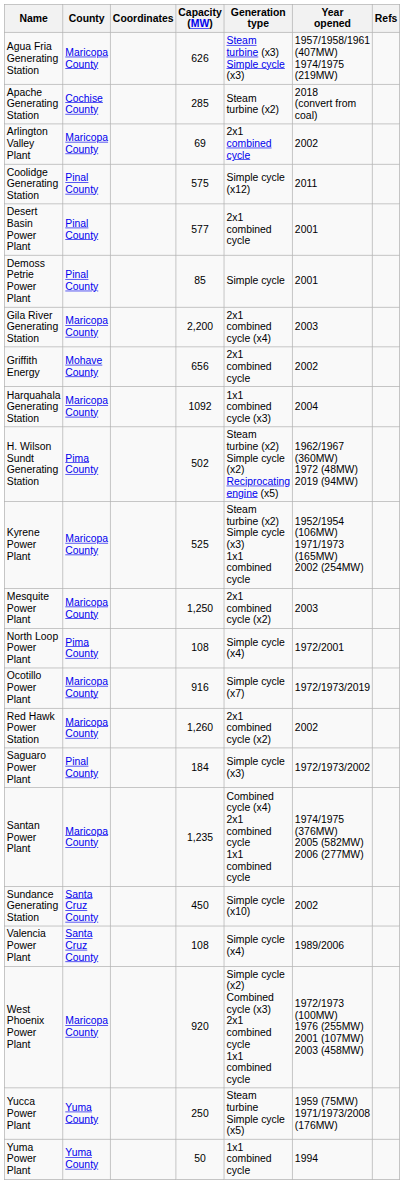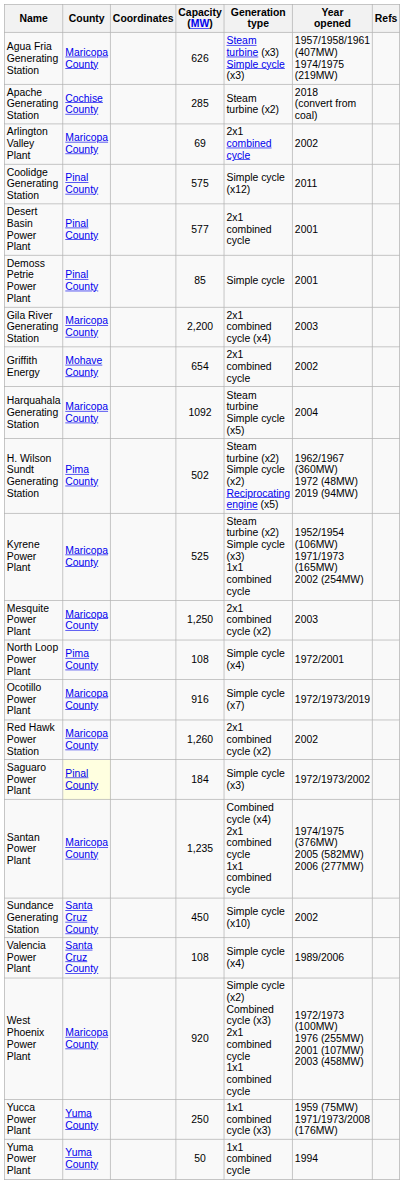 <table class="wikitable sortable">
 <tr>
 <th>Name</th>
 <th>County</th>
 <th>Coordinates</th>
 <th>Capacity<br>(<a href='#'>MW</a>)</th>
 <th>Generation<br>type</th>
 <th>Year<br>opened</th>
 <th>Refs</th>
 </tr>
 <tr>
 <td>Agua Fria Generating Station</td>
 <td><a href='#'>Maricopa County</a></td>
 <td></td>
 <td align=center>626</td>
 <td><a href='#'>Steam turbine</a> (x3)<br><a href='#'>Simple cycle</a> (x3)</td>
 <td>1957/1958/1961 (407MW)<br>1974/1975 (219MW)</td>
 <td></td>
 </tr>
 <tr>
 <td>Apache Generating Station</td>
 <td><a href='#'>Cochise County</a></td>
 <td></td>
 <td align=center>285</td>
 <td>Steam turbine (x2)</td>
 <td>2018<br>(convert from coal)</td>
 <td></td>
 </tr>
 <tr>
 <td>Arlington Valley Plant</td>
 <td><a href='#'>Maricopa County</a></td>
 <td></td>
 <td align=center>69</td>
 <td>2x1 <a href='#'>combined cycle</a></td>
 <td>2002</td>
 <td></td>
 </tr>
 <tr>
 <td>Coolidge Generating Station</td>
 <td><a href='#'>Pinal County</a></td>
 <td></td>
 <td align=center>575</td>
 <td>Simple cycle (x12)</td>
 <td>2011</td>
 <td></td>
 </tr>
 <tr>
 <td>Desert Basin Power Plant</td>
 <td><a href='#'>Pinal County</a></td>
 <td></td>
 <td align=center>577</td>
 <td>2x1 combined cycle</td>
 <td>2001</td>
 <td></td>
 </tr>
 <tr>
 <td>Demoss Petrie Power Plant</td>
 <td><a href='#'>Pinal County</a></td>
 <td></td>
 <td align=center>85</td>
 <td>Simple cycle</td>
 <td>2001</td>
 <td></td>
 </tr>
 <tr>
 <td>Gila River Generating Station</td>
 <td><a href='#'>Maricopa County</a></td>
 <td></td>
 <td align=center>2,200</td>
 <td>2x1 combined cycle (x4)</td>
 <td>2003</td>
 <td></td>
 </tr>
 <tr>
 <td>Griffith Energy</td>
 <td><a href='#'>Mohave County</a></td>
 <td></td>
-<td align=center>656</td>
+<td align=center>654</td>
 <td>2x1 combined cycle</td>
 <td>2002</td>
 <td></td>
 </tr>
 <tr>
 <td>Harquahala Generating Station</td>
 <td><a href='#'>Maricopa County</a></td>
 <td></td>
 <td align=center>1092</td>
-<td>1x1 combined cycle (x3)</td>
+<td>Steam turbine<br>Simple cycle (x5)</td>
 <td>2004</td>
 <td></td>
 </tr>
 <tr>
 <td>H. Wilson Sundt Generating Station</td>
 <td><a href='#'>Pima County</a></td>
 <td></td>
 <td align=center>502</td>
 <td>Steam turbine (x2)<br>Simple cycle (x2)<br><a href='#'>Reciprocating engine</a> (x5)</td>
 <td>1962/1967 (360MW)<br>1972 (48MW)<br>2019 (94MW)</td>
 <td></td>
 </tr>
 <tr>
 <td>Kyrene Power Plant</td>
 <td><a href='#'>Maricopa County</a></td>
 <td></td>
 <td align=center>525</td>
 <td>Steam turbine (x2)<br>Simple cycle (x3)<br>1x1 combined cycle</td>
 <td>1952/1954 (106MW)<br>1971/1973 (165MW)<br>2002 (254MW)</td>
 <td></td>
 </tr>
 <tr>
 <td>Mesquite Power Plant</td>
 <td><a href='#'>Maricopa County</a></td>
 <td></td>
 <td align=center>1,250</td>
 <td>2x1 combined cycle (x2)</td>
 <td>2003</td>
 <td></td>
 </tr>
 <tr>
 <td>North Loop Power Plant</td>
 <td><a href='#'>Pima County</a></td>
 <td></td>
 <td align=center>108</td>
 <td>Simple cycle (x4)</td>
 <td>1972/2001</td>
 <td></td>
 </tr>
 <tr>
 <td>Ocotillo Power Plant</td>
 <td><a href='#'>Maricopa County</a></td>
 <td></td>
 <td align=center>916</td>
 <td>Simple cycle (x7)</td>
 <td>1972/1973/2019</td>
 <td></td>
 </tr>
 <tr>
 <td>Red Hawk Power Station</td>
 <td><a href='#'>Maricopa County</a></td>
 <td></td>
 <td align=center>1,260</td>
 <td>2x1 combined cycle (x2)</td>
 <td>2002</td>
 <td></td>
 </tr>
 <tr>
 <td>Saguaro Power Plant</td>
-<td><a href='#'>Pinal County</a></td>
+<td style="background: lightyellow;"><a href='#'>Pinal County</a></td>
 <td></td>
 <td align=center>184</td>
 <td>Simple cycle (x3)</td>
 <td>1972/1973/2002</td>
 <td></td>
 </tr>
 <tr>
 <td>Santan Power Plant</td>
 <td><a href='#'>Maricopa County</a></td>
 <td></td>
 <td align=center>1,235</td>
 <td>Combined cycle (x4)<br>2x1 combined cycle<br>1x1 combined cycle</td>
 <td>1974/1975 (376MW)<br>2005 (582MW)<br>2006 (277MW)</td>
 <td></td>
 </tr>
 <tr>
 <td>Sundance Generating Station</td>
 <td><a href='#'>Santa Cruz County</a></td>
 <td></td>
 <td align=center>450</td>
 <td>Simple cycle (x10)</td>
 <td>2002</td>
 <td></td>
 </tr>
 <tr>
 <td>Valencia Power Plant</td>
 <td><a href='#'>Santa Cruz County</a></td>
 <td></td>
 <td align=center>108</td>
 <td>Simple cycle (x4)</td>
 <td>1989/2006</td>
 <td></td>
 </tr>
 <tr>
 <td>West Phoenix Power Plant</td>
 <td><a href='#'>Maricopa County</a></td>
 <td></td>
 <td align=center>920</td>
 <td>Simple cycle (x2)<br>Combined cycle (x3)<br>2x1 combined cycle<br>1x1 combined cycle</td>
 <td>1972/1973 (100MW)<br>1976 (255MW)<br>2001 (107MW)<br>2003 (458MW)</td>
 <td></td>
 </tr>
 <tr>
 <td>Yucca Power Plant</td>
 <td><a href='#'>Yuma County</a></td>
 <td></td>
 <td align=center>250</td>
-<td>Steam turbine<br>Simple cycle (x5)</td>
+<td>1x1 combined cycle (x3)</td>
 <td>1959 (75MW)<br>1971/1973/2008 (176MW)</td>
 <td></td>
 </tr>
 <tr>
 <td>Yuma Power Plant</td>
 <td><a href='#'>Yuma County</a></td>
 <td></td>
 <td align=center>50</td>
 <td>1x1 combined cycle</td>
 <td>1994</td>
 <td></td>
 </tr>
 </table>
